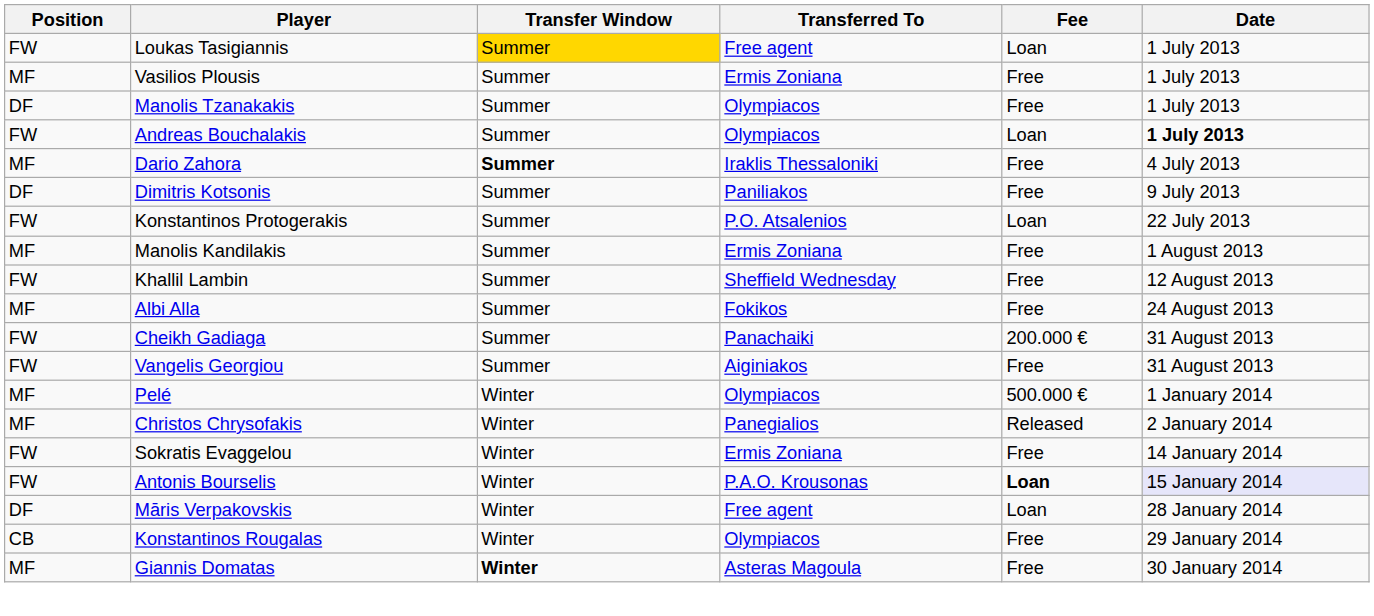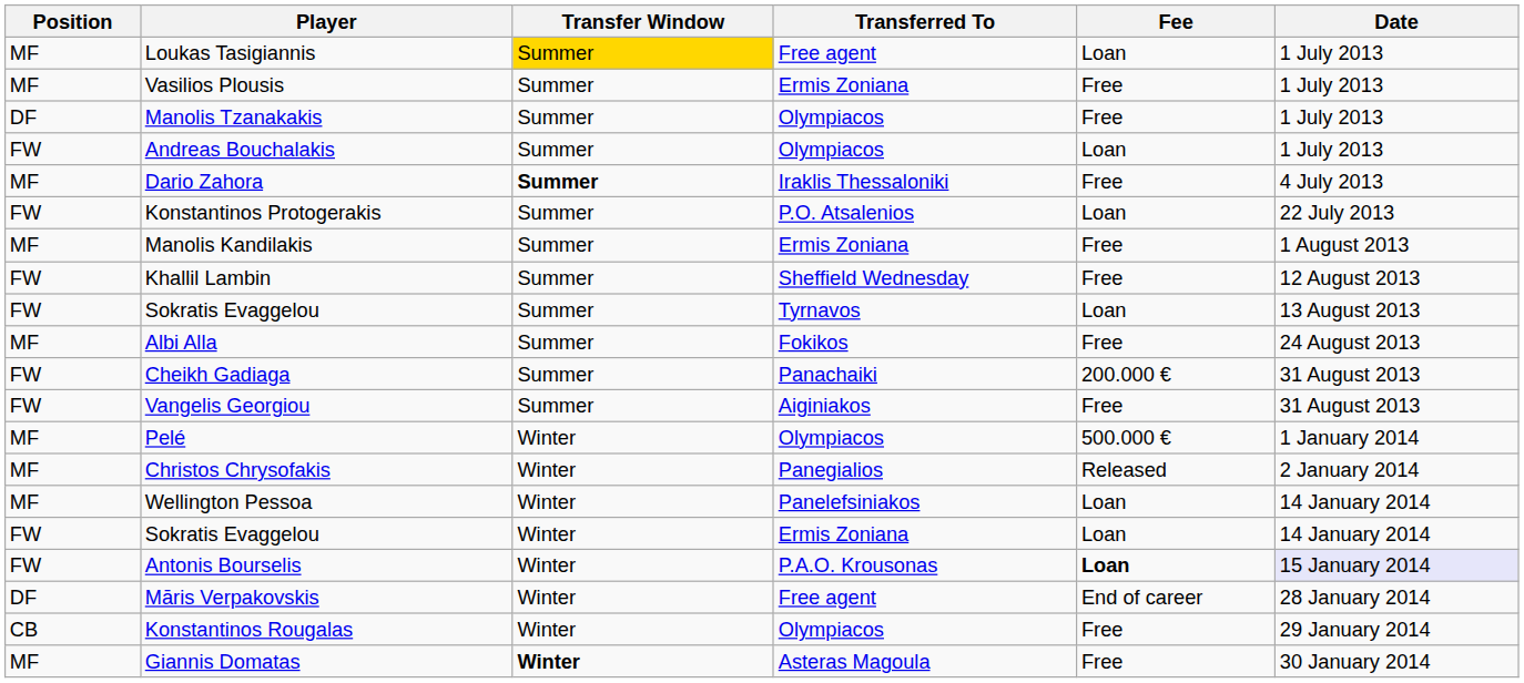 <table class="wikitable sortable" style="width:90%; text-align:center; font-size:95%; text-align:left;">
 <tr>
 <th><strong>Position</strong></th>
 <th><strong>Player</strong></th>
 <th><strong>Transfer Window</strong></th>
 <th><strong>Transferred To</strong></th>
 <th><strong>Fee</strong></th>
 <th><strong>Date</strong></th>
 </tr>
 <tr>
-<td>FW</td>
+<td>MF</td>
 <td>  Loukas Tasigiannis</td>
 <td style="background: gold;">Summer</td>
 <td><a href='#'>Free agent</a></td>
 <td>Loan</td>
 <td>1 July 2013</td>
 </tr>
 <tr>
 <td>MF</td>
 <td> Vasilios Plousis</td>
 <td>Summer</td>
 <td> <a href='#'>Ermis Zoniana</a></td>
 <td>Free</td>
 <td>1 July 2013</td>
 </tr>
 <tr>
 <td>DF</td>
 <td> <a href='#'>Manolis Tzanakakis</a></td>
 <td>Summer</td>
 <td> <a href='#'>Olympiacos</a></td>
 <td>Free</td>
 <td>1 July 2013</td>
 </tr>
 <tr>
 <td>FW</td>
 <td> <a href='#'>Andreas Bouchalakis</a></td>
 <td>Summer</td>
 <td> <a href='#'>Olympiacos</a></td>
 <td>Loan</td>
-<td><strong>1 July 2013</strong></td>
+<td>1 July 2013</td>
 </tr>
 <tr>
 <td>MF</td>
 <td> <a href='#'>Dario Zahora</a></td>
 <td><strong>Summer</strong></td>
 <td> <a href='#'>Iraklis Thessaloniki</a></td>
 <td>Free</td>
 <td>4 July 2013</td>
-</tr>
-<tr>
-<td>DF</td>
-<td> <a href='#'>Dimitris Kotsonis</a></td>
-<td>Summer</td>
-<td> <a href='#'>Paniliakos</a></td>
-<td>Free</td>
-<td>9 July 2013</td>
 </tr>
 <tr>
 <td>FW</td>
 <td> Konstantinos Protogerakis</td>
 <td>Summer</td>
 <td> <a href='#'>P.O. Atsalenios</a></td>
 <td>Loan</td>
 <td>22 July 2013</td>
 </tr>
 <tr>
 <td>MF</td>
 <td> Manolis Kandilakis</td>
 <td>Summer</td>
 <td> <a href='#'>Ermis Zoniana</a></td>
 <td>Free</td>
 <td>1 August 2013</td>
 </tr>
 <tr>
 <td>FW</td>
 <td> Khallil Lambin</td>
 <td>Summer</td>
 <td> <a href='#'>Sheffield Wednesday</a></td>
 <td>Free</td>
 <td>12 August 2013</td>
+</tr>
+<tr>
+<td>FW</td>
+<td> Sokratis Evaggelou</td>
+<td>Summer</td>
+<td> <a href='#'>Tyrnavos</a></td>
+<td>Loan</td>
+<td>13 August 2013</td>
 </tr>
 <tr>
 <td>MF</td>
 <td>  <a href='#'>Albi Alla</a></td>
 <td>Summer</td>
 <td> <a href='#'>Fokikos</a></td>
 <td>Free</td>
 <td>24 August 2013</td>
 </tr>
 <tr>
 <td>FW</td>
 <td> <a href='#'>Cheikh Gadiaga</a></td>
 <td>Summer</td>
 <td> <a href='#'>Panachaiki</a></td>
 <td> 200.000 €</td>
 <td>31 August 2013</td>
 </tr>
 <tr>
 <td>FW</td>
 <td> <a href='#'>Vangelis Georgiou</a></td>
 <td>Summer</td>
 <td> <a href='#'>Aiginiakos</a></td>
 <td>Free</td>
 <td>31 August 2013</td>
 </tr>
 <tr>
 <td>MF</td>
 <td> <a href='#'>Pelé</a></td>
 <td>Winter</td>
 <td> <a href='#'>Olympiacos</a></td>
 <td> 500.000 €</td>
 <td>1 January 2014</td>
 </tr>
 <tr>
 <td>MF</td>
 <td> <a href='#'>Christos Chrysofakis</a></td>
 <td>Winter</td>
 <td> <a href='#'>Panegialios</a></td>
 <td>Released</td>
 <td>2 January 2014</td>
 </tr>
 <tr>
+<td>MF</td>
+<td> Wellington Pessoa</td>
+<td>Winter</td>
+<td> <a href='#'>Panelefsiniakos</a></td>
+<td>Loan</td>
+<td>14 January 2014</td>
+</tr>
+<tr>
 <td>FW</td>
 <td> Sokratis Evaggelou</td>
 <td>Winter</td>
 <td> <a href='#'>Ermis Zoniana</a></td>
-<td>Free</td>
+<td>Loan</td>
 <td>14 January 2014</td>
 </tr>
 <tr>
 <td>FW</td>
 <td> <a href='#'>Antonis Bourselis</a></td>
 <td>Winter</td>
 <td> <a href='#'>P.A.O. Krousonas</a></td>
 <td><strong>Loan</strong></td>
 <td style="background: lavender;">15 January 2014</td>
 </tr>
 <tr>
 <td>DF</td>
 <td> <a href='#'>Māris Verpakovskis</a></td>
 <td>Winter</td>
 <td><a href='#'>Free agent</a></td>
-<td>Loan</td>
+<td>End of career</td>
 <td>28 January 2014</td>
 </tr>
 <tr>
 <td>CB</td>
 <td> <a href='#'>Konstantinos Rougalas</a></td>
 <td>Winter</td>
 <td> <a href='#'>Olympiacos</a></td>
 <td>Free</td>
 <td>29 January 2014</td>
 </tr>
 <tr>
 <td>MF</td>
 <td> <a href='#'>Giannis Domatas</a></td>
 <td><strong>Winter</strong></td>
 <td> <a href='#'>Asteras Magoula</a></td>
 <td>Free</td>
 <td>30 January 2014</td>
 </tr>
 </table>
